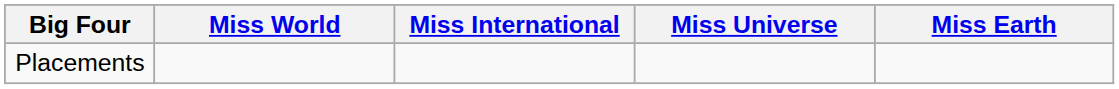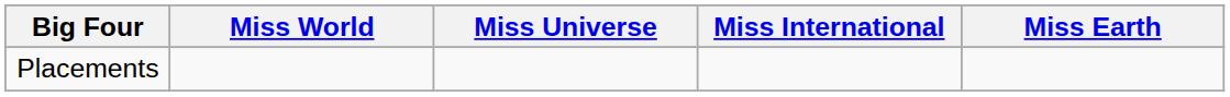 <table class="wikitable sortable" style="font-size: 85%; text-align:center;" |>
 <tr>
 <th style="width:10%;">Big Four</th>
 <th style="width:20%;"><a href='#'>Miss World</a></th>
+<th style="width:20%;"><a href='#'>Miss Universe</a></th>
 <th style="width:20%;"><a href='#'>Miss International</a></th>
-<th style="width:20%;"><a href='#'>Miss Universe</a></th>
 <th style="width:20%;"><a href='#'>Miss Earth</a></th>
 </tr>
 <tr>
 <td>Placements</td>
 <td></td>
 <td></td>
 <td></td>
 <td></td>
 </tr>
 </table>
